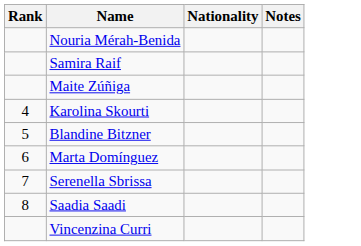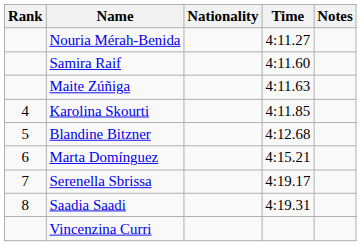 <table class="wikitable sortable" style="text-align:center">
 <tr>
 <th>Rank</th>
 <th>Name</th>
 <th>Nationality</th>
+<th>Time</th>
 <th>Notes</th>
 </tr>
 <tr>
 <td></td>
 <td align=left><a href='#'>Nouria Mérah-Benida</a></td>
 <td align=left></td>
+<td>4:11.27</td>
 <td></td>
 </tr>
 <tr>
 <td></td>
 <td align=left><a href='#'>Samira Raif</a></td>
 <td align=left></td>
+<td>4:11.60</td>
 <td></td>
 </tr>
 <tr>
 <td></td>
 <td align=left><a href='#'>Maite Zúñiga</a></td>
 <td align=left></td>
+<td>4:11.63</td>
 <td></td>
 </tr>
 <tr>
 <td>4</td>
 <td align=left><a href='#'>Karolina Skourti</a></td>
 <td align=left></td>
+<td>4:11.85</td>
 <td></td>
 </tr>
 <tr>
 <td>5</td>
 <td align=left><a href='#'>Blandine Bitzner</a></td>
 <td align=left></td>
+<td>4:12.68</td>
 <td></td>
 </tr>
 <tr>
 <td>6</td>
 <td align=left><a href='#'>Marta Domínguez</a></td>
 <td align=left></td>
+<td>4:15.21</td>
 <td></td>
 </tr>
 <tr>
 <td>7</td>
 <td align=left><a href='#'>Serenella Sbrissa</a></td>
 <td align=left></td>
+<td>4:19.17</td>
 <td></td>
 </tr>
 <tr>
 <td>8</td>
 <td align=left><a href='#'>Saadia Saadi</a></td>
 <td align=left></td>
+<td>4:19.31</td>
 <td></td>
 </tr>
 <tr>
 <td></td>
 <td align=left><a href='#'>Vincenzina Curri</a></td>
 <td align=left></td>
 <td></td>
+<td></td>
 </tr>
 </table>
